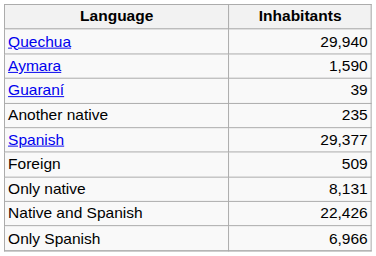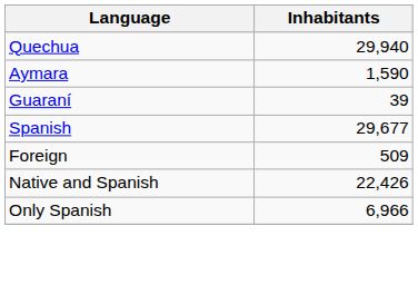 <table class="wikitable" border="1" style="width:30%;" border="1">
 <tr bgcolor=silver>
 <th><strong>Language</strong></th>
 <th><strong>Inhabitants</strong></th>
 </tr>
 <tr>
 <td><a href='#'>Quechua</a></td>
 <td align="right">29,940</td>
 </tr>
 <tr>
 <td><a href='#'>Aymara</a></td>
 <td align="right">1,590</td>
 </tr>
 <tr>
 <td><a href='#'>Guaraní</a></td>
 <td align="right">39</td>
 </tr>
 <tr>
-<td>Another native</td>
-<td align="right">235</td>
-</tr>
-<tr>
 <td><a href='#'>Spanish</a></td>
-<td align="right">29,377</td>
+<td align="right">29,677</td>
 </tr>
 <tr>
 <td>Foreign</td>
 <td align="right">509</td>
-</tr>
-<tr>
-<td>Only native</td>
-<td align="right">8,131</td>
 </tr>
 <tr>
 <td>Native and Spanish</td>
 <td align="right">22,426</td>
 </tr>
 <tr>
 <td>Only Spanish</td>
 <td align="right">6,966</td>
 </tr>
 <tr>
 </tr>
 </table>
